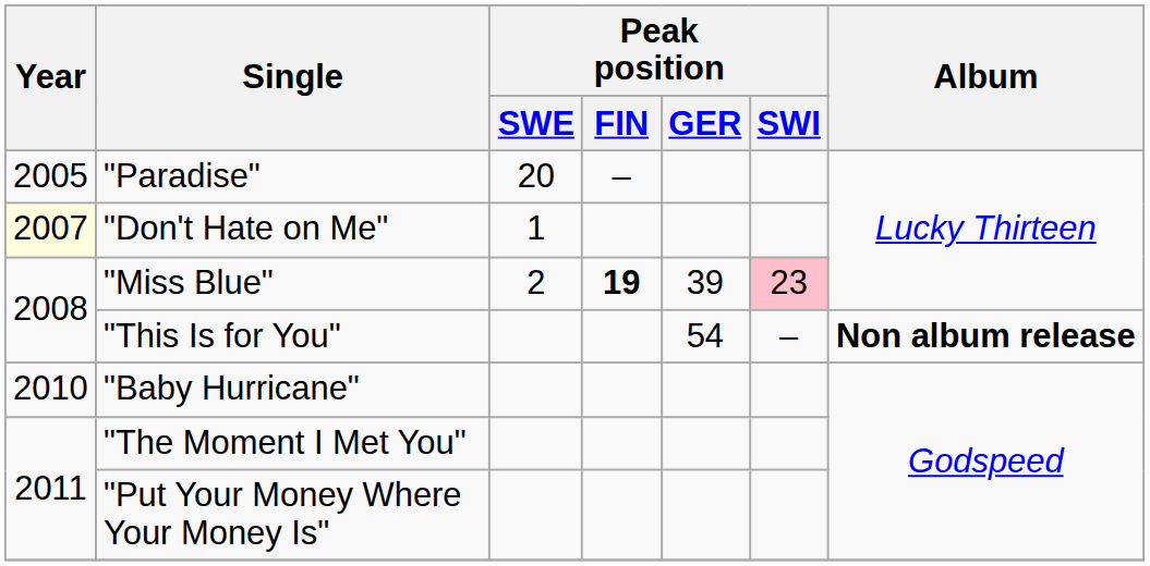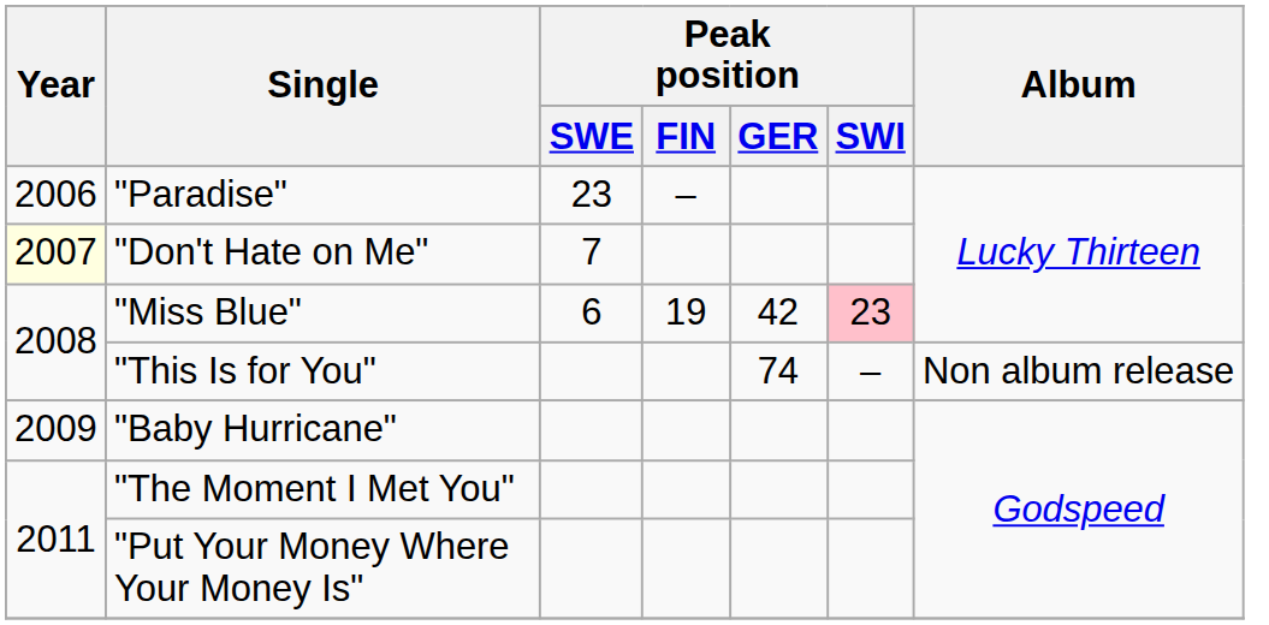 <table class="wikitable" style="text-align: center;">
 <tr>
 <th rowspan="2">Year</th>
 <th width="180" rowspan="2">Single</th>
 <th colspan="4">Peak <br>position</th>
 <th rowspan="2">Album</th>
 </tr>
 <tr>
 <th width="30"><a href='#'>SWE</a><br></th>
 <th width="30"><a href='#'>FIN</a></th>
 <th width="30"><a href='#'>GER</a></th>
 <th width="30"><a href='#'>SWI</a></th>
 </tr>
 <tr>
-<td>2005</td>
+<td>2006</td>
 <td align="left">"Paradise"</td>
-<td>20</td>
+<td>23</td>
 <td>–</td>
 <td></td>
 <td></td>
 <td rowspan="3"><em><a href='#'>Lucky Thirteen</a></em></td>
 </tr>
 <tr>
 <td style="background: lightyellow;">2007</td>
 <td align="left">"Don't Hate on Me"</td>
-<td>1</td>
+<td>7</td>
 <td></td>
 <td></td>
 <td></td>
 </tr>
 <tr>
 <td rowspan="2">2008</td>
 <td align="left">"Miss Blue"</td>
-<td>2</td>
-<td><strong>19</strong></td>
-<td>39</td>
+<td>6</td>
+<td>19</td>
+<td>42</td>
 <td style="background: pink;">23</td>
 </tr>
 <tr>
 <td align="left">"This Is for You"</td>
 <td></td>
 <td></td>
-<td>54</td>
+<td>74</td>
 <td>–</td>
-<td><strong>Non album release</strong></td>
+<td>Non album release</td>
 </tr>
 <tr>
-<td>2010</td>
+<td>2009</td>
 <td align="left">"Baby Hurricane"</td>
 <td></td>
 <td></td>
 <td></td>
 <td></td>
 <td rowspan="3"><em><a href='#'>Godspeed</a></em></td>
 </tr>
 <tr>
 <td rowspan="2">2011</td>
 <td align="left">"The Moment I Met You"</td>
 <td></td>
 <td></td>
 <td></td>
 <td></td>
 </tr>
 <tr>
 <td align="left">"Put Your Money Where Your Money Is"</td>
 <td></td>
 <td></td>
 <td></td>
 <td></td>
 </tr>
 <tr>
 </tr>
 </table>
